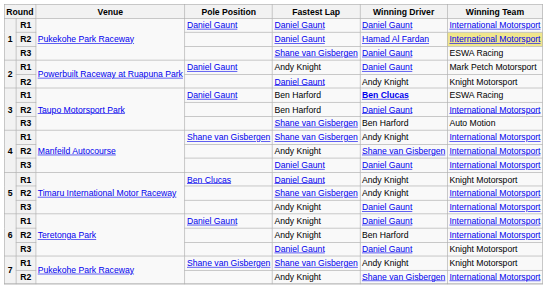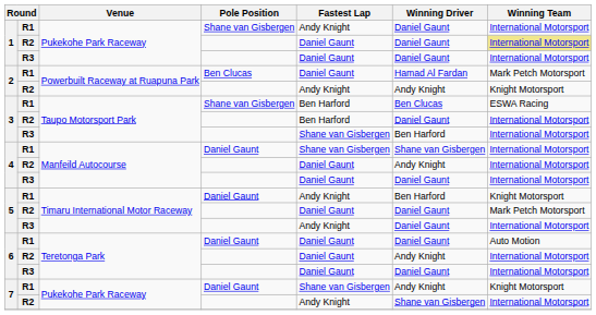 <table class="wikitable" style="font-size: 87%;">
 <tr>
 <th colspan=2>Round</th>
 <th>Venue</th>
 <th>Pole Position</th>
 <th>Fastest Lap</th>
 <th>Winning Driver</th>
 <th>Winning Team</th>
 </tr>
 <tr>
 <th rowspan=3>1</th>
 <th>R1</th>
 <td rowspan=3><a href='#'>Pukekohe Park Raceway</a></td>
-<td> <a href='#'>Daniel Gaunt</a></td>
-<td> <a href='#'>Daniel Gaunt</a></td>
+<td> <a href='#'>Shane van Gisbergen</a></td>
+<td> Andy Knight</td>
 <td> <a href='#'>Daniel Gaunt</a></td>
 <td><a href='#'>International Motorsport</a></td>
 </tr>
 <tr>
 <th>R2</th>
 <td></td>
 <td> <a href='#'>Daniel Gaunt</a></td>
-<td> <a href='#'>Hamad Al Fardan</a></td>
+<td> <a href='#'>Daniel Gaunt</a></td>
 <td style="background: khaki;"><a href='#'>International Motorsport</a></td>
 </tr>
 <tr>
 <th>R3</th>
 <td></td>
-<td> <a href='#'>Shane van Gisbergen</a></td>
 <td> <a href='#'>Daniel Gaunt</a></td>
-<td>ESWA Racing</td>
+<td> <a href='#'>Daniel Gaunt</a></td>
+<td><a href='#'>International Motorsport</a></td>
 </tr>
 <tr>
 <th rowspan=2>2</th>
 <th>R1</th>
 <td rowspan=2><a href='#'>Powerbuilt Raceway at Ruapuna Park</a></td>
+<td> <a href='#'>Ben Clucas</a></td>
 <td> <a href='#'>Daniel Gaunt</a></td>
-<td> Andy Knight</td>
-<td> <a href='#'>Daniel Gaunt</a></td>
+<td> <a href='#'>Hamad Al Fardan</a></td>
 <td>Mark Petch Motorsport</td>
 </tr>
 <tr>
 <th>R2</th>
 <td></td>
-<td> <a href='#'>Daniel Gaunt</a></td>
+<td> Andy Knight</td>
 <td> Andy Knight</td>
 <td>Knight Motorsport</td>
 </tr>
 <tr>
 <th rowspan=3>3</th>
 <th>R1</th>
 <td rowspan=3><a href='#'>Taupo Motorsport Park</a></td>
-<td> <a href='#'>Daniel Gaunt</a></td>
+<td> <a href='#'>Shane van Gisbergen</a></td>
 <td> Ben Harford</td>
-<td><strong> <a href='#'>Ben Clucas</a></strong></td>
+<td> <a href='#'>Ben Clucas</a></td>
 <td>ESWA Racing</td>
 </tr>
 <tr>
 <th>R2</th>
 <td></td>
 <td> Ben Harford</td>
 <td> <a href='#'>Daniel Gaunt</a></td>
 <td><a href='#'>International Motorsport</a></td>
 </tr>
 <tr>
 <th>R3</th>
 <td></td>
 <td> <a href='#'>Shane van Gisbergen</a></td>
 <td> Ben Harford</td>
-<td>Auto Motion</td>
+<td><a href='#'>International Motorsport</a></td>
 </tr>
 <tr>
 <th rowspan=3>4</th>
 <th>R1</th>
 <td rowspan=3><a href='#'>Manfeild Autocourse</a></td>
+<td> <a href='#'>Daniel Gaunt</a></td>
 <td> <a href='#'>Shane van Gisbergen</a></td>
 <td> <a href='#'>Shane van Gisbergen</a></td>
-<td> Andy Knight</td>
 <td><a href='#'>International Motorsport</a></td>
 </tr>
 <tr>
 <th>R2</th>
 <td></td>
+<td> <a href='#'>Daniel Gaunt</a></td>
 <td> Andy Knight</td>
-<td> <a href='#'>Shane van Gisbergen</a></td>
 <td><a href='#'>International Motorsport</a></td>
 </tr>
 <tr>
 <th>R3</th>
 <td></td>
 <td> <a href='#'>Daniel Gaunt</a></td>
 <td> <a href='#'>Daniel Gaunt</a></td>
 <td><a href='#'>International Motorsport</a></td>
 </tr>
 <tr>
 <th rowspan=3>5</th>
 <th>R1</th>
 <td rowspan=3><a href='#'>Timaru International Motor Raceway</a></td>
-<td> <a href='#'>Ben Clucas</a></td>
 <td> <a href='#'>Daniel Gaunt</a></td>
 <td> Andy Knight</td>
+<td> Ben Harford</td>
 <td>Knight Motorsport</td>
 </tr>
 <tr>
 <th>R2</th>
 <td></td>
-<td> <a href='#'>Shane van Gisbergen</a></td>
-<td> Andy Knight</td>
-<td><a href='#'>International Motorsport</a></td>
+<td> <a href='#'>Daniel Gaunt</a></td>
+<td> <a href='#'>Daniel Gaunt</a></td>
+<td>Mark Petch Motorsport</td>
 </tr>
 <tr>
 <th>R3</th>
 <td></td>
 <td> Andy Knight</td>
 <td> <a href='#'>Daniel Gaunt</a></td>
 <td><a href='#'>International Motorsport</a></td>
 </tr>
 <tr>
 <th rowspan=3>6</th>
 <th>R1</th>
 <td rowspan=3><a href='#'>Teretonga Park</a></td>
 <td> <a href='#'>Daniel Gaunt</a></td>
-<td> Andy Knight</td>
 <td> <a href='#'>Daniel Gaunt</a></td>
-<td><a href='#'>International Motorsport</a></td>
+<td> <a href='#'>Daniel Gaunt</a></td>
+<td>Auto Motion</td>
 </tr>
 <tr>
 <th>R2</th>
 <td></td>
+<td> <a href='#'>Daniel Gaunt</a></td>
 <td> Andy Knight</td>
-<td> Ben Harford</td>
 <td><a href='#'>International Motorsport</a></td>
 </tr>
 <tr>
 <th>R3</th>
 <td></td>
 <td> <a href='#'>Daniel Gaunt</a></td>
 <td> <a href='#'>Daniel Gaunt</a></td>
-<td>Knight Motorsport</td>
+<td><a href='#'>International Motorsport</a></td>
 </tr>
 <tr>
 <th rowspan=2>7</th>
 <th>R1</th>
 <td rowspan=2><a href='#'>Pukekohe Park Raceway</a></td>
-<td> <a href='#'>Shane van Gisbergen</a></td>
+<td> <a href='#'>Daniel Gaunt</a></td>
 <td> <a href='#'>Shane van Gisbergen</a></td>
 <td> Andy Knight</td>
 <td>Knight Motorsport</td>
 </tr>
 <tr>
 <th>R2</th>
 <td></td>
 <td> Andy Knight</td>
 <td> <a href='#'>Shane van Gisbergen</a></td>
 <td><a href='#'>International Motorsport</a></td>
 </tr>
 <tr>
 </tr>
 </table>
